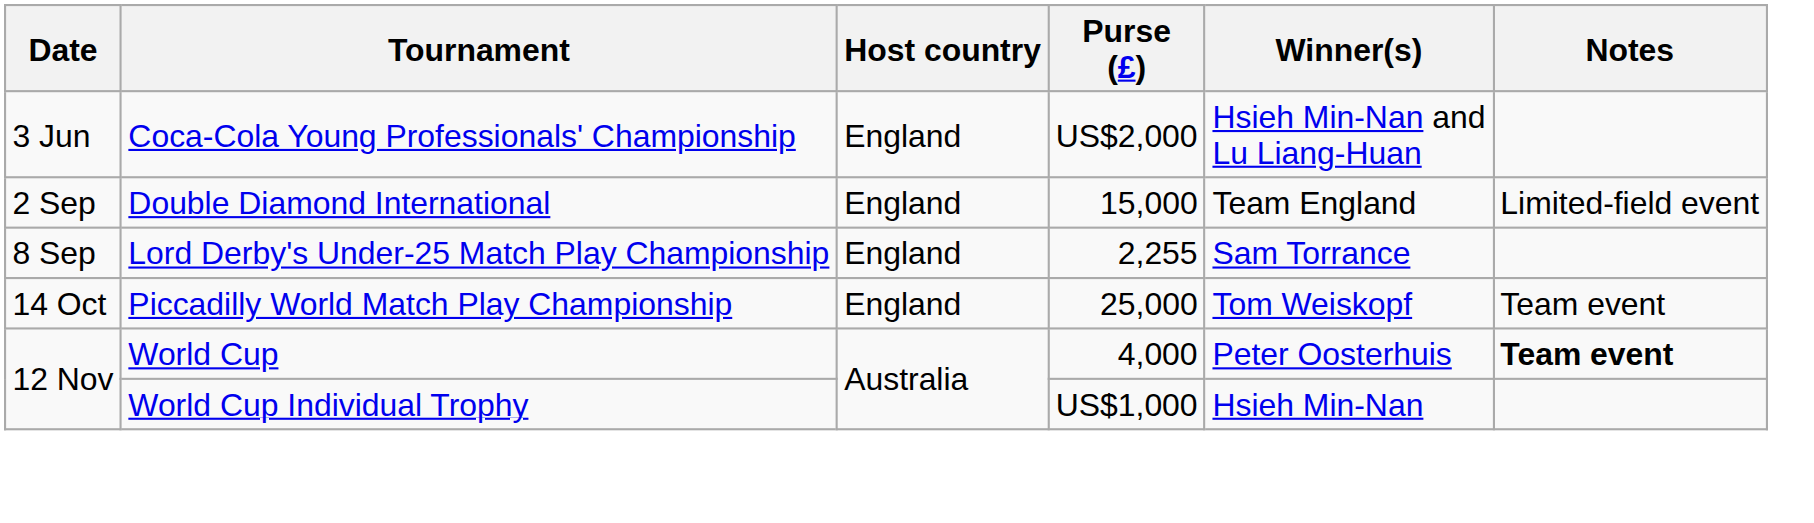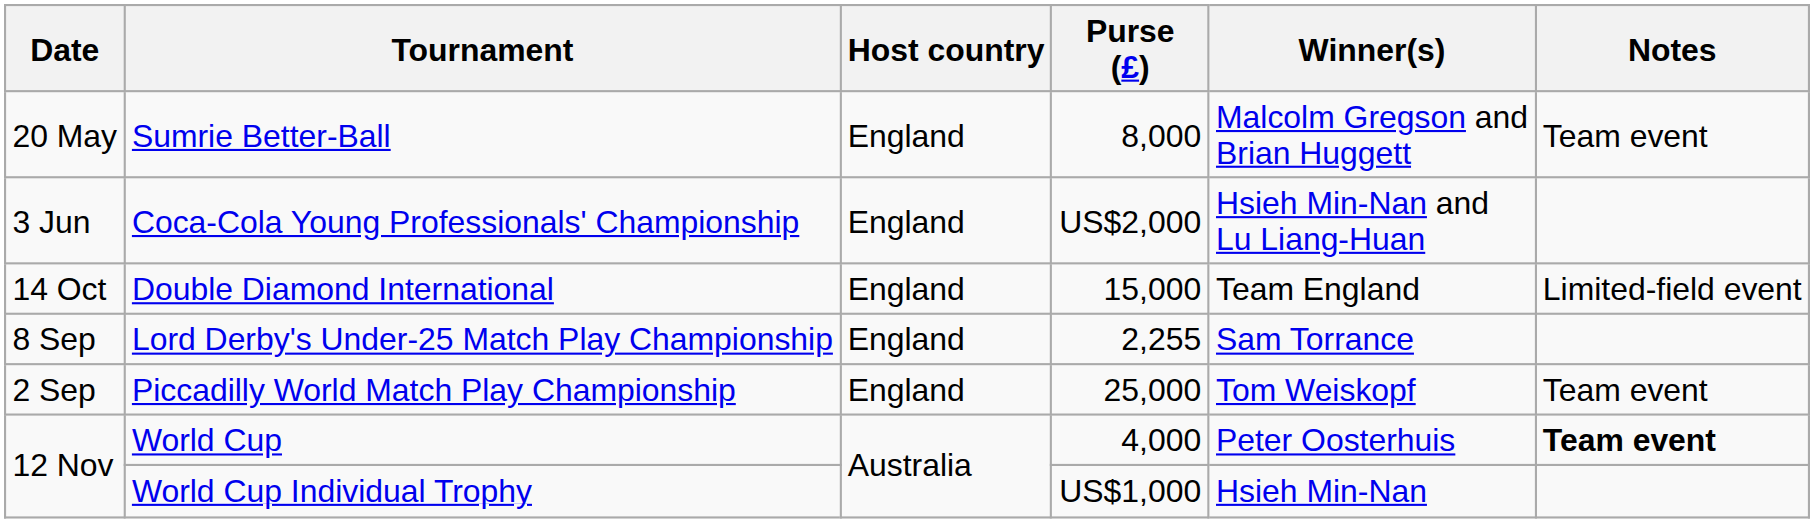 <table class="wikitable" style="font-size:95%">
 <tr>
 <th>Date</th>
 <th>Tournament</th>
 <th>Host country</th>
 <th>Purse<br>(<a href='#'>£</a>)</th>
 <th>Winner(s)</th>
 <th>Notes</th>
 </tr>
 <tr>
+<td>20 May</td>
+<td><a href='#'>Sumrie Better-Ball</a></td>
+<td>England</td>
+<td align=right>8,000</td>
+<td> <a href='#'>Malcolm Gregson</a> and<br> <a href='#'>Brian Huggett</a></td>
+<td>Team event</td>
+</tr>
+<tr>
 <td>3 Jun</td>
 <td><a href='#'>Coca-Cola Young Professionals' Championship</a></td>
 <td>England</td>
 <td align=right>US$2,000</td>
 <td> <a href='#'>Hsieh Min-Nan</a> and<br> <a href='#'>Lu Liang-Huan</a></td>
 <td></td>
 </tr>
 <tr>
-<td>2 Sep</td>
+<td>14 Oct</td>
 <td><a href='#'>Double Diamond International</a></td>
 <td>England</td>
 <td align=right>15,000</td>
 <td> Team England</td>
 <td>Limited-field event</td>
 </tr>
 <tr>
 <td>8 Sep</td>
 <td><a href='#'>Lord Derby's Under-25 Match Play Championship</a></td>
 <td>England</td>
 <td align=right>2,255</td>
 <td> <a href='#'>Sam Torrance</a></td>
 <td></td>
 </tr>
 <tr>
-<td>14 Oct</td>
+<td>2 Sep</td>
 <td><a href='#'>Piccadilly World Match Play Championship</a></td>
 <td>England</td>
 <td align=right>25,000</td>
 <td> <a href='#'>Tom Weiskopf</a></td>
 <td>Team event</td>
 </tr>
 <tr>
 <td rowspan=2>12 Nov</td>
 <td><a href='#'>World Cup</a></td>
 <td rowspan=2>Australia</td>
 <td align=right>4,000</td>
 <td> <a href='#'>Peter Oosterhuis</a></td>
 <td><strong>Team event</strong></td>
 </tr>
 <tr>
 <td><a href='#'>World Cup Individual Trophy</a></td>
 <td align=right>US$1,000</td>
 <td> <a href='#'>Hsieh Min-Nan</a></td>
 <td></td>
 </tr>
 </table>
